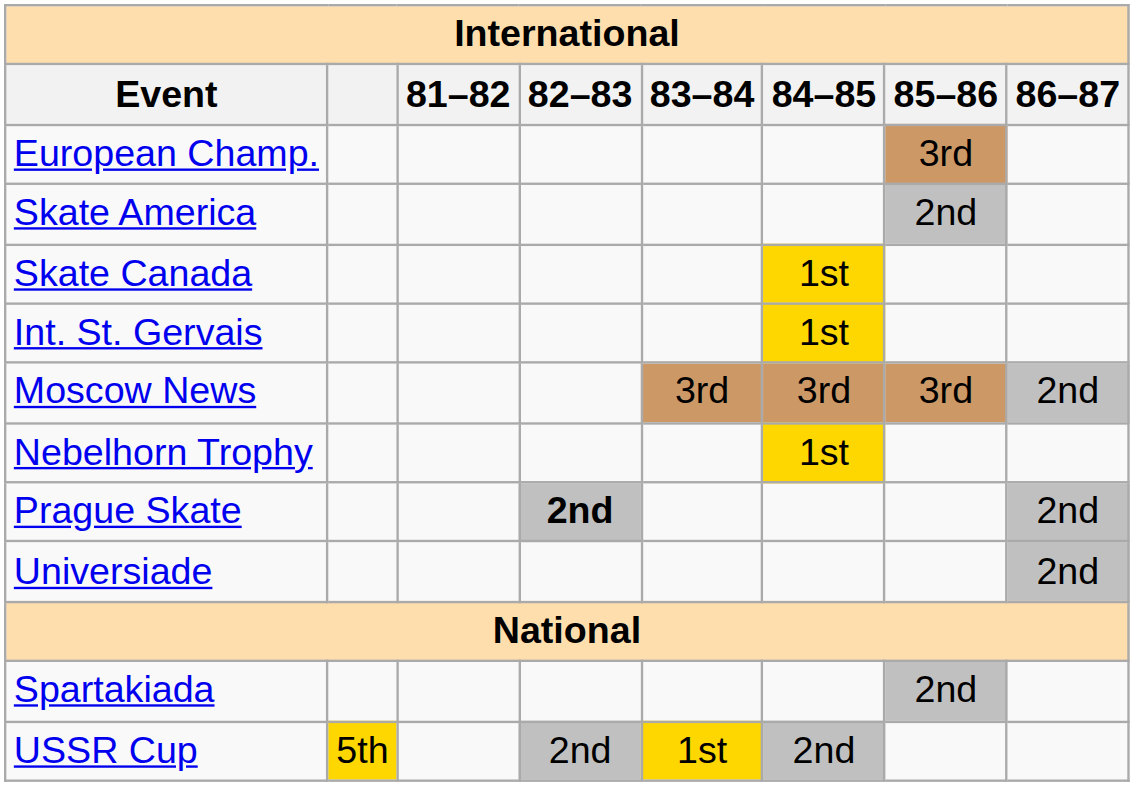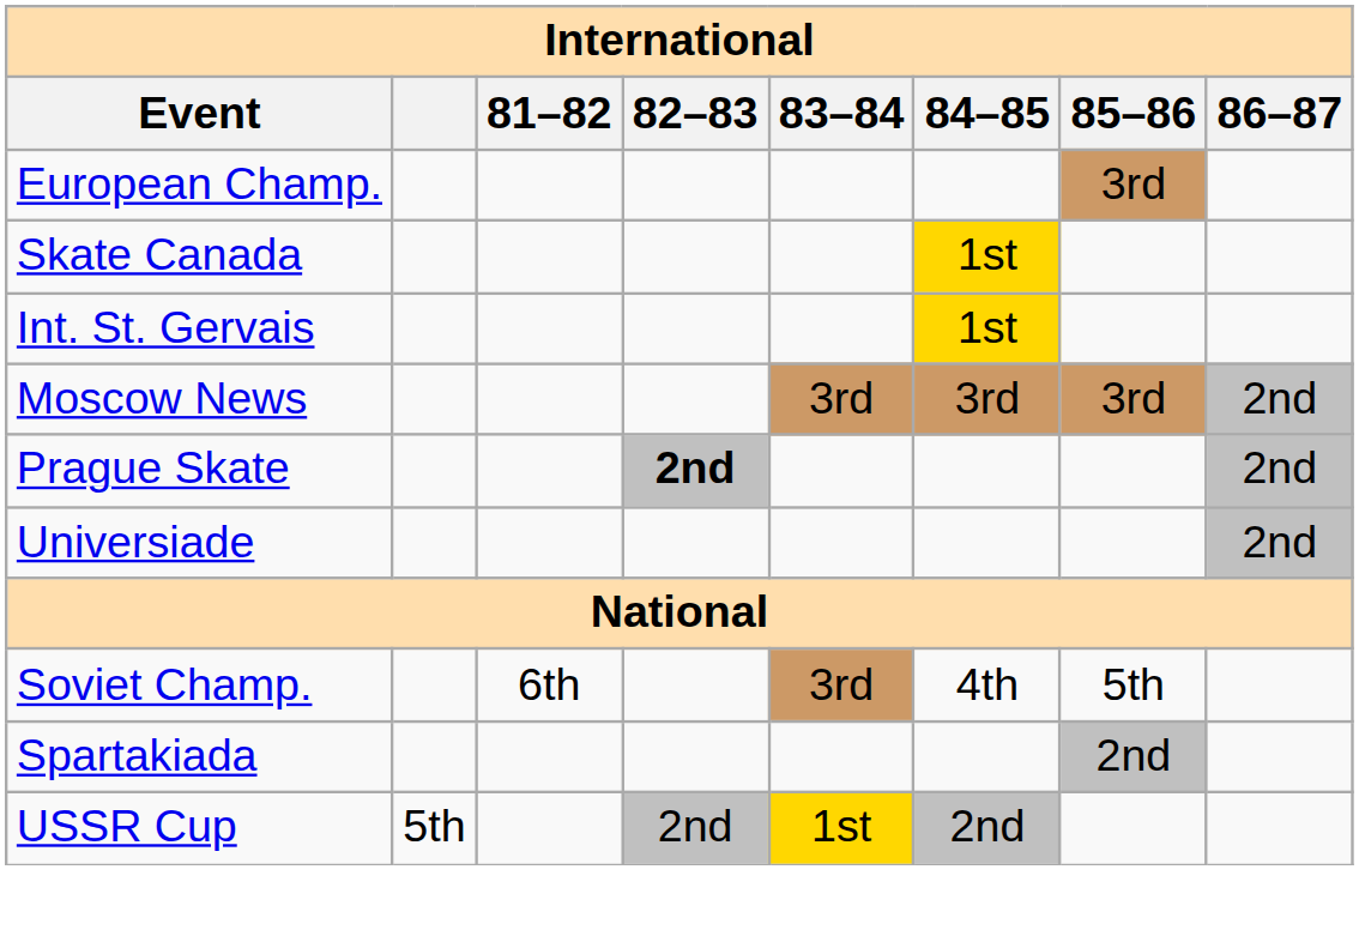 <table class="wikitable" style="text-align:center">
 <tr>
 <th style="background-color: #ffdead; " colspan=8 align=center>International</th>
 </tr>
 <tr>
 <th>Event</th>
 <th></th>
 <th>81–82</th>
 <th>82–83</th>
 <th>83–84</th>
 <th>84–85</th>
 <th>85–86</th>
 <th>86–87</th>
 </tr>
 <tr>
 <td align=left><a href='#'>European Champ.</a></td>
 <td></td>
 <td></td>
 <td></td>
 <td></td>
 <td></td>
 <td bgcolor=cc9966>3rd</td>
-<td></td>
-</tr>
-<tr>
-<td align=left><a href='#'>Skate America</a></td>
-<td></td>
-<td></td>
-<td></td>
-<td></td>
-<td></td>
-<td bgcolor=silver>2nd</td>
 <td></td>
 </tr>
 <tr>
 <td align=left><a href='#'>Skate Canada</a></td>
 <td></td>
 <td></td>
 <td></td>
 <td></td>
 <td bgcolor=gold>1st</td>
 <td></td>
 <td></td>
 </tr>
 <tr>
 <td align=left><a href='#'>Int. St. Gervais</a></td>
 <td></td>
 <td></td>
 <td></td>
 <td></td>
 <td bgcolor=gold>1st</td>
 <td></td>
 <td></td>
 </tr>
 <tr>
 <td align=left><a href='#'>Moscow News</a></td>
 <td></td>
 <td></td>
 <td></td>
 <td bgcolor=cc9966>3rd</td>
 <td bgcolor=cc9966>3rd</td>
 <td bgcolor=cc9966>3rd</td>
 <td bgcolor=silver>2nd</td>
 </tr>
 <tr>
-<td align=left><a href='#'>Nebelhorn Trophy</a></td>
-<td></td>
-<td></td>
-<td></td>
-<td></td>
-<td bgcolor=gold>1st</td>
-<td></td>
-<td></td>
-</tr>
-<tr>
 <td align=left><a href='#'>Prague Skate</a></td>
 <td></td>
 <td></td>
 <td bgcolor=silver><strong>2nd</strong></td>
 <td></td>
 <td></td>
 <td></td>
 <td bgcolor=silver>2nd</td>
 </tr>
 <tr>
 <td align=left><a href='#'>Universiade</a></td>
 <td></td>
 <td></td>
 <td></td>
 <td></td>
 <td></td>
 <td></td>
 <td bgcolor=silver>2nd</td>
 </tr>
 <tr>
 <th style="background-color: #ffdead; " colspan=8 align=center>National</th>
 </tr>
 <tr>
+<td align=left><a href='#'>Soviet Champ.</a></td>
+<td></td>
+<td>6th</td>
+<td></td>
+<td bgcolor=cc9966>3rd</td>
+<td>4th</td>
+<td>5th</td>
+<td></td>
+</tr>
+<tr>
 <td align=left><a href='#'>Spartakiada</a></td>
 <td></td>
 <td></td>
 <td></td>
 <td></td>
 <td></td>
 <td bgcolor=silver>2nd</td>
 <td></td>
 </tr>
 <tr>
 <td align=left><a href='#'>USSR Cup</a></td>
-<td style="background: gold;">5th</td>
+<td>5th</td>
 <td></td>
 <td bgcolor=silver>2nd</td>
 <td bgcolor=gold>1st</td>
 <td bgcolor=silver>2nd</td>
 <td></td>
 <td></td>
 </tr>
 </table>
